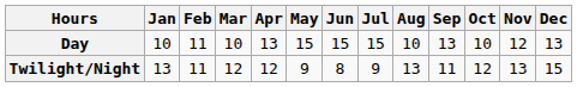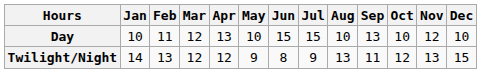 <table class="wikitable" style="text-align:center;">
 <tr>
 <th>Hours</th>
 <th>Jan</th>
 <th>Feb</th>
 <th>Mar</th>
 <th>Apr</th>
 <th>May</th>
 <th>Jun</th>
 <th>Jul</th>
 <th>Aug</th>
 <th>Sep</th>
 <th>Oct</th>
 <th>Nov</th>
 <th>Dec</th>
 </tr>
 <tr>
 <th>Day</th>
 <td>10</td>
 <td>11</td>
+<td>12</td>
+<td>13</td>
 <td>10</td>
-<td>13</td>
-<td>15</td>
 <td>15</td>
 <td>15</td>
 <td>10</td>
 <td>13</td>
 <td>10</td>
 <td>12</td>
-<td>13</td>
+<td>10</td>
 </tr>
 <tr>
 <th>Twilight/Night</th>
+<td>14</td>
 <td>13</td>
-<td>11</td>
 <td>12</td>
 <td>12</td>
 <td>9</td>
 <td>8</td>
 <td>9</td>
 <td>13</td>
 <td>11</td>
 <td>12</td>
 <td>13</td>
 <td>15</td>
 </tr>
 </table>
